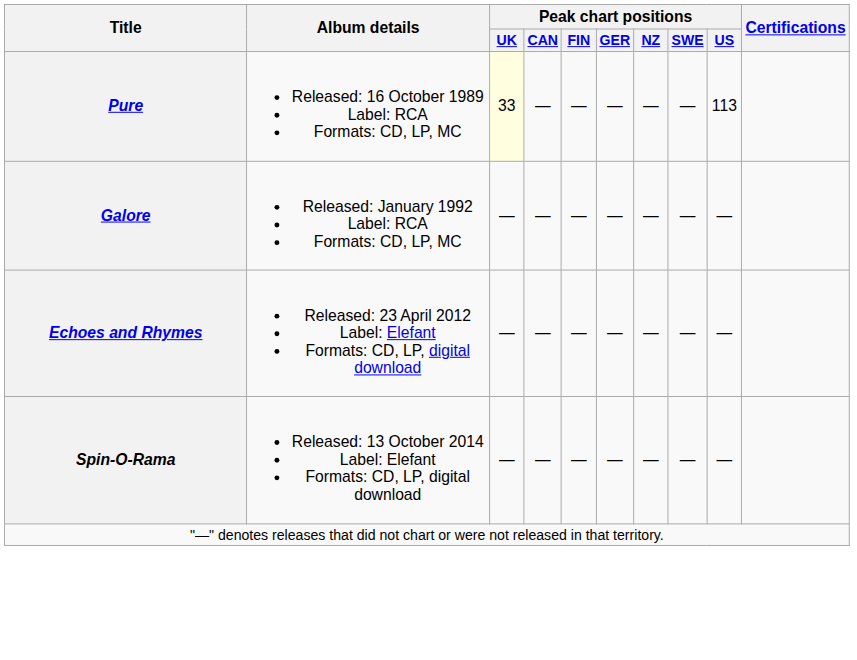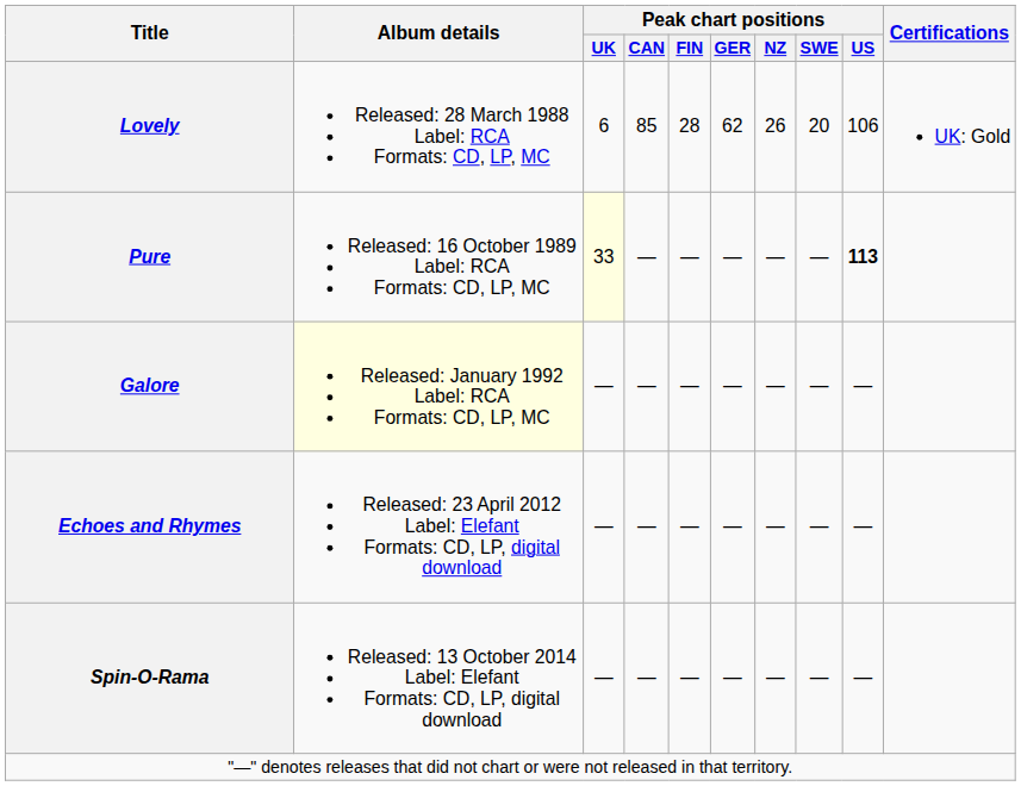 <table class="wikitable plainrowheaders" style="text-align:center;">
 <tr>
 <th rowspan="2" scope="col" style="width:15em;">Title</th>
 <th rowspan="2" scope="col" style="width:15em;">Album details</th>
 <th colspan="7">Peak chart positions</th>
 <th rowspan="2"><a href='#'>Certifications</a></th>
 </tr>
 <tr>
 <th scope="col" style="width:2em;font-size:90%;"><a href='#'>UK</a><br></th>
 <th scope="col" style="width:2em;font-size:90%;"><a href='#'>CAN</a><br></th>
 <th scope="col" style="width:2em;font-size:90%;"><a href='#'>FIN</a><br></th>
 <th scope="col" style="width:2em;font-size:90%;"><a href='#'>GER</a><br></th>
 <th scope="col" style="width:2em;font-size:90%;"><a href='#'>NZ</a><br></th>
 <th scope="col" style="width:2em;font-size:90%;"><a href='#'>SWE</a><br></th>
 <th scope="col" style="width:2em;font-size:90%;"><a href='#'>US</a><br></th>
 </tr>
 <tr>
+<th scope="row"><em><a href='#'>Lovely</a></em></th>
+<td><br><ul><li>Released: 28 March 1988</li><li>Label: <a href='#'>RCA</a></li><li>Formats: <a href='#'>CD</a>, <a href='#'>LP</a>, <a href='#'>MC</a></li></ul></td>
+<td>6</td>
+<td>85</td>
+<td>28</td>
+<td>62</td>
+<td>26</td>
+<td>20</td>
+<td>106</td>
+<td><br><ul><li><a href='#'>UK</a>: Gold</li></ul></td>
+</tr>
+<tr>
 <th scope="row"><em><a href='#'>Pure</a></em></th>
 <td><br><ul><li>Released: 16 October 1989</li><li>Label: RCA</li><li>Formats: CD, LP, MC</li></ul></td>
 <td style="background: lightyellow;">33</td>
 <td>—</td>
 <td>—</td>
 <td>—</td>
 <td>—</td>
 <td>—</td>
-<td>113</td>
+<td><strong>113</strong></td>
 <td></td>
 </tr>
 <tr>
 <th scope="row"><em><a href='#'>Galore</a></em></th>
-<td><br><ul><li>Released: January 1992</li><li>Label: RCA</li><li>Formats: CD, LP, MC</li></ul></td>
+<td style="background: lightyellow;"><br><ul><li>Released: January 1992</li><li>Label: RCA</li><li>Formats: CD, LP, MC</li></ul></td>
 <td>—</td>
 <td>—</td>
 <td>—</td>
 <td>—</td>
 <td>—</td>
 <td>—</td>
 <td>—</td>
 <td></td>
 </tr>
 <tr>
 <th scope="row"><em><a href='#'>Echoes and Rhymes</a></em></th>
 <td><br><ul><li>Released: 23 April 2012</li><li>Label: <a href='#'>Elefant</a></li><li>Formats: CD, LP, <a href='#'>digital download</a></li></ul></td>
 <td>—</td>
 <td>—</td>
 <td>—</td>
 <td>—</td>
 <td>—</td>
 <td>—</td>
 <td>—</td>
 <td></td>
 </tr>
 <tr>
 <th scope="row"><em>Spin-O-Rama</em></th>
 <td><br><ul><li>Released: 13 October 2014</li><li>Label: Elefant</li><li>Formats: CD, LP, digital download</li></ul></td>
 <td>—</td>
 <td>—</td>
 <td>—</td>
 <td>—</td>
 <td>—</td>
 <td>—</td>
 <td>—</td>
 <td></td>
 </tr>
 <tr>
 <td colspan="10" style="font-size:90%">"—" denotes releases that did not chart or were not released in that territory.</td>
 </tr>
 </table>
